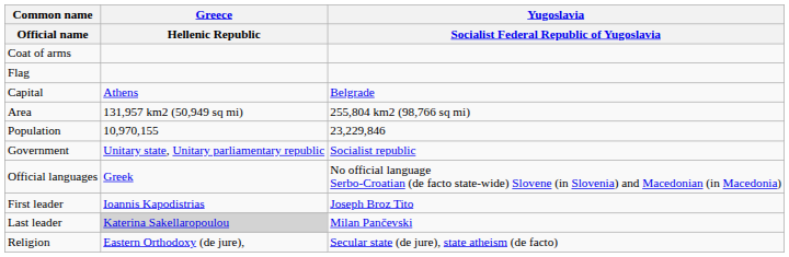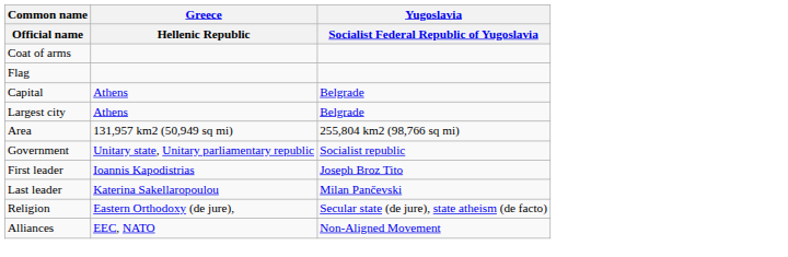 <table class="wikitable">
 <tr>
 <th>Common name</th>
 <th><a href='#'>Greece</a></th>
 <th><a href='#'>Yugoslavia</a></th>
 </tr>
 <tr>
 <th>Official name</th>
 <th>Hellenic Republic</th>
 <th><a href='#'>Socialist Federal Republic of Yugoslavia</a></th>
 </tr>
 <tr>
 <td>Coat of arms</td>
 <td></td>
 <td></td>
 </tr>
 <tr>
 <td>Flag</td>
 <td></td>
 <td></td>
 </tr>
 <tr>
 <td>Capital</td>
 <td><a href='#'>Athens</a></td>
 <td><a href='#'>Belgrade</a></td>
 </tr>
 <tr>
+<td>Largest city</td>
+<td><a href='#'>Athens</a></td>
+<td><a href='#'>Belgrade</a></td>
+</tr>
+<tr>
 <td>Area</td>
 <td>131,957 km2 (50,949 sq mi)</td>
 <td>255,804 km2 (98,766 sq mi)</td>
 </tr>
 <tr>
-<td>Population</td>
-<td>10,970,155</td>
-<td>23,229,846</td>
-</tr>
-<tr>
 <td>Government</td>
 <td><a href='#'>Unitary state</a>, <a href='#'>Unitary parliamentary republic</a></td>
 <td><a href='#'>Socialist republic</a></td>
-</tr>
-<tr>
-<td>Official languages</td>
-<td><a href='#'>Greek</a></td>
-<td>No official language<br><a href='#'>Serbo-Croatian</a> (de facto state-wide) <a href='#'>Slovene</a> (in <a href='#'>Slovenia</a>) and <a href='#'>Macedonian</a> (in <a href='#'>Macedonia</a>)</td>
 </tr>
 <tr>
 <td>First leader</td>
 <td><a href='#'>Ioannis Kapodistrias</a></td>
 <td><a href='#'>Joseph Broz Tito</a></td>
 </tr>
 <tr>
 <td>Last leader</td>
-<td style="background: lightgrey;"><a href='#'>Katerina Sakellaropoulou</a></td>
+<td><a href='#'>Katerina Sakellaropoulou</a></td>
 <td><a href='#'>Milan Pančevski</a></td>
 </tr>
 <tr>
 <td>Religion</td>
 <td><a href='#'>Eastern Orthodoxy</a> (de jure),</td>
 <td><a href='#'>Secular state</a> (de jure), <a href='#'>state atheism</a> (de facto)</td>
 </tr>
+<tr>
+<td>Alliances</td>
+<td><a href='#'>EEC</a>, <a href='#'>NATO</a></td>
+<td><a href='#'>Non-Aligned Movement</a></td>
+</tr>
 </table>
